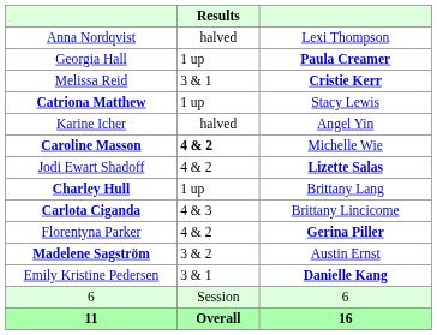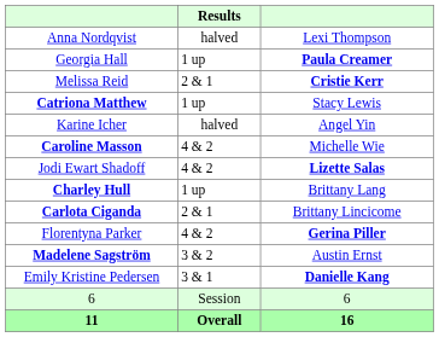 <table border="1" cellpadding="3" style="border-collapse: collapse; text-align:center;">
 <tr style="background:#dfd;">
 <th style="width:12em;"></th>
 <th style="width:5.5em;">Results</th>
 <th style="width:12em;"></th>
 </tr>
 <tr>
 <td><a href='#'>Anna Nordqvist</a></td>
 <td>halved</td>
 <td><a href='#'>Lexi Thompson</a></td>
 </tr>
 <tr>
 <td><a href='#'>Georgia Hall</a></td>
 <td align=left> 1 up</td>
 <td><strong><a href='#'>Paula Creamer</a></strong></td>
 </tr>
 <tr>
 <td><a href='#'>Melissa Reid</a></td>
-<td align=left> 3 & 1</td>
+<td align=left> 2 & 1</td>
 <td><strong><a href='#'>Cristie Kerr</a></strong></td>
 </tr>
 <tr>
 <td><strong><a href='#'>Catriona Matthew</a></strong></td>
 <td align=left> 1 up</td>
 <td><a href='#'>Stacy Lewis</a></td>
 </tr>
 <tr>
 <td><a href='#'>Karine Icher</a></td>
 <td>halved</td>
 <td><a href='#'>Angel Yin</a></td>
 </tr>
 <tr>
 <td><strong><a href='#'>Caroline Masson</a></strong></td>
-<td align=left><strong> 4 & 2</strong></td>
+<td align=left> 4 & 2</td>
 <td><a href='#'>Michelle Wie</a></td>
 </tr>
 <tr>
 <td><a href='#'>Jodi Ewart Shadoff</a></td>
 <td align=left> 4 & 2</td>
 <td><strong><a href='#'>Lizette Salas</a></strong></td>
 </tr>
 <tr>
 <td><strong><a href='#'>Charley Hull</a></strong></td>
 <td align=left> 1 up</td>
 <td><a href='#'>Brittany Lang</a></td>
 </tr>
 <tr>
 <td><strong><a href='#'>Carlota Ciganda</a></strong></td>
-<td align=left> 4 & 3</td>
+<td align=left> 2 & 1</td>
 <td><a href='#'>Brittany Lincicome</a></td>
 </tr>
 <tr>
 <td><a href='#'>Florentyna Parker</a></td>
 <td align=left> 4 & 2</td>
 <td><strong><a href='#'>Gerina Piller</a></strong></td>
 </tr>
 <tr>
 <td><strong><a href='#'>Madelene Sagström</a></strong></td>
 <td align=left> 3 & 2</td>
 <td><a href='#'>Austin Ernst</a></td>
 </tr>
 <tr>
 <td><a href='#'>Emily Kristine Pedersen</a></td>
 <td align=left> 3 & 1</td>
 <td><strong><a href='#'>Danielle Kang</a></strong></td>
 </tr>
 <tr style="background:#dfd;">
 <td>6</td>
 <td>Session</td>
 <td>6</td>
 </tr>
 <tr style="background:#afa;">
 <th>11</th>
 <th>Overall</th>
 <th>16</th>
 </tr>
 </table>
